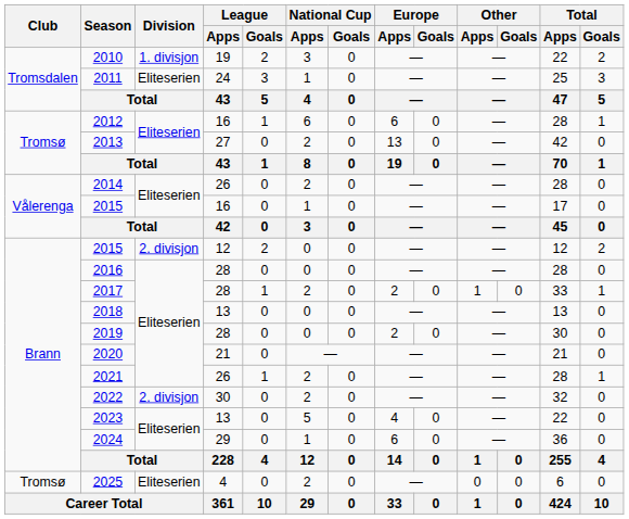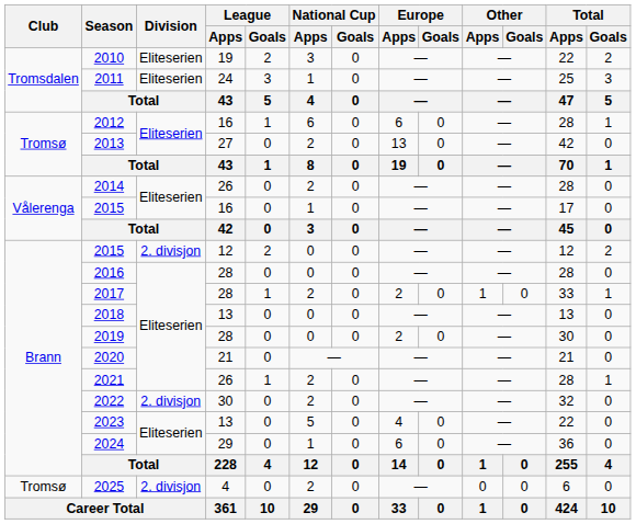 <table class="wikitable" style="text-align: center;">
 <tr>
 <th rowspan="2">Club</th>
 <th rowspan="2">Season</th>
 <th rowspan="2">Division</th>
 <th colspan="2">League</th>
 <th colspan="2">National Cup</th>
 <th colspan="2">Europe</th>
 <th colspan="2">Other</th>
 <th colspan="2">Total</th>
 </tr>
 <tr>
 <th>Apps</th>
 <th>Goals</th>
 <th>Apps</th>
 <th>Goals</th>
 <th>Apps</th>
 <th>Goals</th>
 <th>Apps</th>
 <th>Goals</th>
 <th>Apps</th>
 <th>Goals</th>
 </tr>
 <tr>
 <td rowspan=3><a href='#'>Tromsdalen</a></td>
 <td><a href='#'>2010</a></td>
-<td><a href='#'>1. divisjon</a></td>
+<td>Eliteserien</td>
 <td>19</td>
 <td>2</td>
 <td>3</td>
 <td>0</td>
 <td colspan=2>—</td>
 <td colspan=2>—</td>
 <td>22</td>
 <td>2</td>
 </tr>
 <tr>
 <td><a href='#'>2011</a></td>
 <td>Eliteserien</td>
 <td>24</td>
 <td>3</td>
 <td>1</td>
 <td>0</td>
 <td colspan=2>—</td>
 <td colspan=2>—</td>
 <td>25</td>
 <td>3</td>
 </tr>
 <tr>
 <th colspan=2>Total</th>
 <th>43</th>
 <th>5</th>
 <th>4</th>
 <th>0</th>
 <th colspan=2>—</th>
 <th colspan=2>—</th>
 <th>47</th>
 <th>5</th>
 </tr>
 <tr>
 <td rowspan=3><a href='#'>Tromsø</a></td>
 <td><a href='#'>2012</a></td>
 <td rowspan=2><a href='#'>Eliteserien</a></td>
 <td>16</td>
 <td>1</td>
 <td>6</td>
 <td>0</td>
 <td>6</td>
 <td>0</td>
 <td colspan=2>—</td>
 <td>28</td>
 <td>1</td>
 </tr>
 <tr>
 <td><a href='#'>2013</a></td>
 <td>27</td>
 <td>0</td>
 <td>2</td>
 <td>0</td>
 <td>13</td>
 <td>0</td>
 <td colspan=2>—</td>
 <td>42</td>
 <td>0</td>
 </tr>
 <tr>
 <th colspan=2>Total</th>
 <th>43</th>
 <th>1</th>
 <th>8</th>
 <th>0</th>
 <th>19</th>
 <th>0</th>
 <th colspan=2>—</th>
 <th>70</th>
 <th>1</th>
 </tr>
 <tr>
 <td rowspan=3><a href='#'>Vålerenga</a></td>
 <td><a href='#'>2014</a></td>
 <td rowspan=2>Eliteserien</td>
 <td>26</td>
 <td>0</td>
 <td>2</td>
 <td>0</td>
 <td colspan=2>—</td>
 <td colspan=2>—</td>
 <td>28</td>
 <td>0</td>
 </tr>
 <tr>
 <td><a href='#'>2015</a></td>
 <td>16</td>
 <td>0</td>
 <td>1</td>
 <td>0</td>
 <td colspan=2>—</td>
 <td colspan=2>—</td>
 <td>17</td>
 <td>0</td>
 </tr>
 <tr>
 <th colspan=2>Total</th>
 <th>42</th>
 <th>0</th>
 <th>3</th>
 <th>0</th>
 <th colspan=2>—</th>
 <th colspan=2>—</th>
 <th>45</th>
 <th>0</th>
 </tr>
 <tr>
 <td rowspan=11><a href='#'>Brann</a></td>
 <td><a href='#'>2015</a></td>
 <td><a href='#'>2. divisjon</a></td>
 <td>12</td>
 <td>2</td>
 <td>0</td>
 <td>0</td>
 <td colspan=2>—</td>
 <td colspan=2>—</td>
 <td>12</td>
 <td>2</td>
 </tr>
 <tr>
 <td><a href='#'>2016</a></td>
 <td rowspan=6>Eliteserien</td>
 <td>28</td>
 <td>0</td>
 <td>0</td>
 <td>0</td>
 <td colspan=2>—</td>
 <td colspan=2>—</td>
 <td>28</td>
 <td>0</td>
 </tr>
 <tr>
 <td><a href='#'>2017</a></td>
 <td>28</td>
 <td>1</td>
 <td>2</td>
 <td>0</td>
 <td>2</td>
 <td>0</td>
 <td>1</td>
 <td>0</td>
 <td>33</td>
 <td>1</td>
 </tr>
 <tr>
 <td><a href='#'>2018</a></td>
 <td>13</td>
 <td>0</td>
 <td>0</td>
 <td>0</td>
 <td colspan=2>—</td>
 <td colspan=2>—</td>
 <td>13</td>
 <td>0</td>
 </tr>
 <tr>
 <td><a href='#'>2019</a></td>
 <td>28</td>
 <td>0</td>
 <td>0</td>
 <td>0</td>
 <td>2</td>
 <td>0</td>
 <td colspan=2>—</td>
 <td>30</td>
 <td>0</td>
 </tr>
 <tr>
 <td><a href='#'>2020</a></td>
 <td>21</td>
 <td>0</td>
 <td colspan=2>—</td>
 <td colspan=2>—</td>
 <td colspan=2>—</td>
 <td>21</td>
 <td>0</td>
 </tr>
 <tr>
 <td><a href='#'>2021</a></td>
 <td>26</td>
 <td>1</td>
 <td>2</td>
 <td>0</td>
 <td colspan=2>—</td>
 <td colspan=2>—</td>
 <td>28</td>
 <td>1</td>
 </tr>
 <tr>
 <td><a href='#'>2022</a></td>
 <td><a href='#'>2. divisjon</a></td>
 <td>30</td>
 <td>0</td>
 <td>2</td>
 <td>0</td>
 <td colspan=2>—</td>
 <td colspan=2>—</td>
 <td>32</td>
 <td>0</td>
 </tr>
 <tr>
 <td><a href='#'>2023</a></td>
 <td rowspan=2>Eliteserien</td>
 <td>13</td>
 <td>0</td>
 <td>5</td>
 <td>0</td>
 <td>4</td>
 <td>0</td>
 <td colspan=2>—</td>
 <td>22</td>
 <td>0</td>
 </tr>
 <tr>
 <td><a href='#'>2024</a></td>
 <td>29</td>
 <td>0</td>
 <td>1</td>
 <td>0</td>
 <td>6</td>
 <td>0</td>
 <td colspan=2>—</td>
 <td>36</td>
 <td>0</td>
 </tr>
 <tr>
 <th colspan=2>Total</th>
 <th>228</th>
 <th>4</th>
 <th>12</th>
 <th>0</th>
 <th>14</th>
 <th>0</th>
 <th>1</th>
 <th>0</th>
 <th>255</th>
 <th>4</th>
 </tr>
 <tr>
 <td>Tromsø</td>
 <td><a href='#'>2025</a></td>
-<td>Eliteserien</td>
+<td><a href='#'>2. divisjon</a></td>
 <td>4</td>
 <td>0</td>
 <td>2</td>
 <td>0</td>
 <td colspan=2>—</td>
 <td>0</td>
 <td>0</td>
 <td>6</td>
 <td>0</td>
 </tr>
 <tr>
 <th colspan=3>Career Total</th>
 <th>361</th>
 <th>10</th>
 <th>29</th>
 <th>0</th>
 <th>33</th>
 <th>0</th>
 <th>1</th>
 <th>0</th>
 <th>424</th>
 <th>10</th>
 </tr>
 </table>
